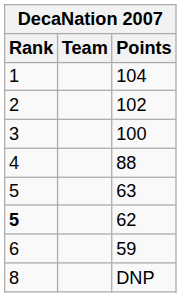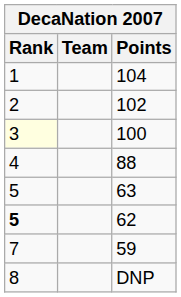 <table class="wikitable" style="font-size: 90%;">
 <tr>
 <th colspan=4>DecaNation 2007</th>
 </tr>
 <tr>
 <th>Rank</th>
 <th>Team</th>
 <th>Points</th>
 </tr>
 <tr>
 <td>1</td>
 <td></td>
 <td>104</td>
 </tr>
 <tr>
 <td>2</td>
 <td></td>
 <td>102</td>
 </tr>
 <tr>
-<td>3</td>
+<td style="background: lightyellow;">3</td>
 <td></td>
 <td>100</td>
 </tr>
 <tr>
 <td>4</td>
 <td></td>
 <td>88</td>
 </tr>
 <tr>
 <td>5</td>
 <td></td>
 <td>63</td>
 </tr>
 <tr>
 <td><strong>5</strong></td>
 <td></td>
 <td>62</td>
 </tr>
 <tr>
-<td>6</td>
+<td>7</td>
 <td></td>
 <td>59</td>
 </tr>
 <tr>
 <td>8</td>
 <td></td>
 <td>DNP</td>
 </tr>
 </table>
